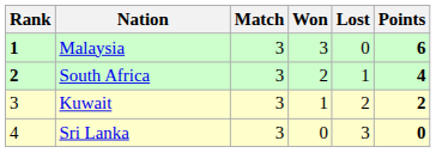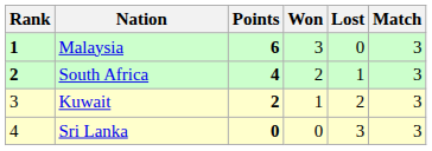 <table class="wikitable">
 <tr>
 <th width=20>Rank</th>
 <th width=150>Nation</th>
-<th width=20>Match</th>
+<th width=20>Points</th>
 <th width=20>Won</th>
 <th width=20>Lost</th>
-<th width=20>Points</th>
+<th width=20>Match</th>
 </tr>
 <tr style="text-align:right; background:#cfc;">
 <td align="left"><strong>1</strong></td>
 <td style="text-align:left;"> <a href='#'>Malaysia</a></td>
-<td>3</td>
+<td><strong>6</strong></td>
 <td>3</td>
 <td>0</td>
-<td><strong>6</strong></td>
+<td>3</td>
 </tr>
 <tr style="text-align:right; background:#cfc;">
 <td align="left"><strong>2</strong></td>
 <td style="text-align:left;"> <a href='#'>South Africa</a></td>
-<td>3</td>
+<td><strong>4</strong></td>
 <td>2</td>
 <td>1</td>
-<td><strong>4</strong></td>
+<td>3</td>
 </tr>
 <tr style="text-align:right; background:#ffc;">
 <td align="left">3</td>
 <td style="text-align:left;"> <a href='#'>Kuwait</a></td>
-<td>3</td>
+<td><strong>2</strong></td>
 <td>1</td>
 <td>2</td>
-<td><strong>2</strong></td>
+<td>3</td>
 </tr>
 <tr style="text-align:right; background:#ffc;">
 <td align="left">4</td>
 <td style="text-align:left;"> <a href='#'>Sri Lanka</a></td>
-<td>3</td>
+<td><strong>0</strong></td>
 <td>0</td>
 <td>3</td>
-<td><strong>0</strong></td>
+<td>3</td>
 </tr>
 </table>
